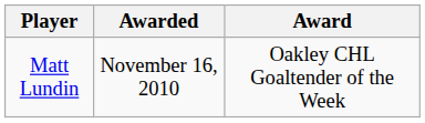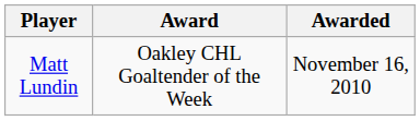 <table class="wikitable" width="52%" style="text-align:center">
 <tr>
 <th>Player</th>
+<th>Award</th>
 <th>Awarded</th>
-<th>Award</th>
 </tr>
 <tr>
 <td><a href='#'>Matt Lundin</a></td>
+<td>Oakley CHL Goaltender of the Week</td>
 <td>November 16, 2010</td>
-<td>Oakley CHL Goaltender of the Week</td>
 </tr>
 </table>
